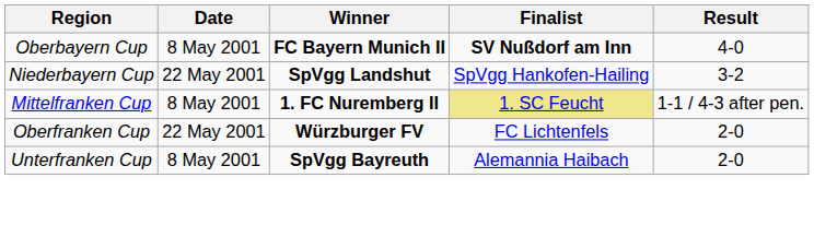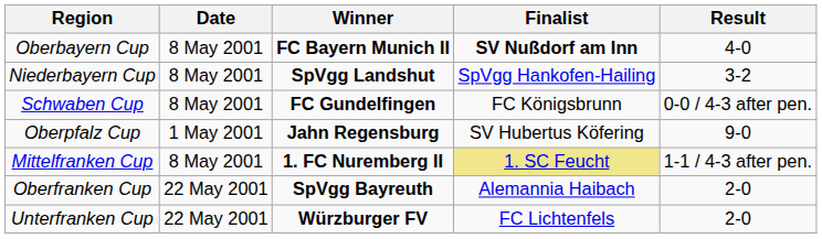 <table class="wikitable">
 <tr>
 <th>Region</th>
 <th>Date</th>
 <th>Winner</th>
 <th>Finalist</th>
 <th>Result</th>
 </tr>
 <tr align="center">
 <td><em>Oberbayern Cup</em></td>
 <td>8 May 2001</td>
 <td><strong>FC Bayern Munich II</strong></td>
 <td><strong>SV Nußdorf am Inn</strong></td>
 <td>4-0</td>
 </tr>
 <tr align="center">
 <td><em>Niederbayern Cup</em></td>
-<td>22 May 2001</td>
+<td>8 May 2001</td>
 <td><strong>SpVgg Landshut</strong></td>
 <td><a href='#'>SpVgg Hankofen-Hailing</a></td>
 <td>3-2</td>
+</tr>
+<tr align="center">
+<td><em><a href='#'>Schwaben Cup</a></em></td>
+<td>8 May 2001</td>
+<td><strong>FC Gundelfingen</strong></td>
+<td>FC Königsbrunn</td>
+<td>0-0 / 4-3 after pen.</td>
+</tr>
+<tr align="center">
+<td><em>Oberpfalz Cup</em></td>
+<td>1 May 2001</td>
+<td><strong>Jahn Regensburg</strong></td>
+<td>SV Hubertus Köfering</td>
+<td>9-0</td>
 </tr>
 <tr align="center">
 <td><em><a href='#'>Mittelfranken Cup</a></em></td>
 <td>8 May 2001</td>
 <td><strong>1. FC Nuremberg II</strong></td>
 <td style="background: khaki;"><a href='#'>1. SC Feucht</a></td>
 <td>1-1 / 4-3 after pen.</td>
 </tr>
 <tr align="center">
 <td><em>Oberfranken Cup</em></td>
 <td>22 May 2001</td>
+<td><strong>SpVgg Bayreuth</strong></td>
+<td><a href='#'>Alemannia Haibach</a></td>
+<td>2-0</td>
+</tr>
+<tr align="center">
+<td><em>Unterfranken Cup</em></td>
+<td>22 May 2001</td>
 <td><strong>Würzburger FV</strong></td>
 <td><a href='#'>FC Lichtenfels</a></td>
 <td>2-0</td>
 </tr>
-<tr align="center">
-<td><em>Unterfranken Cup</em></td>
-<td>8 May 2001</td>
-<td><strong>SpVgg Bayreuth</strong></td>
-<td><a href='#'>Alemannia Haibach</a></td>
-<td>2-0</td>
-</tr>
 </table>
